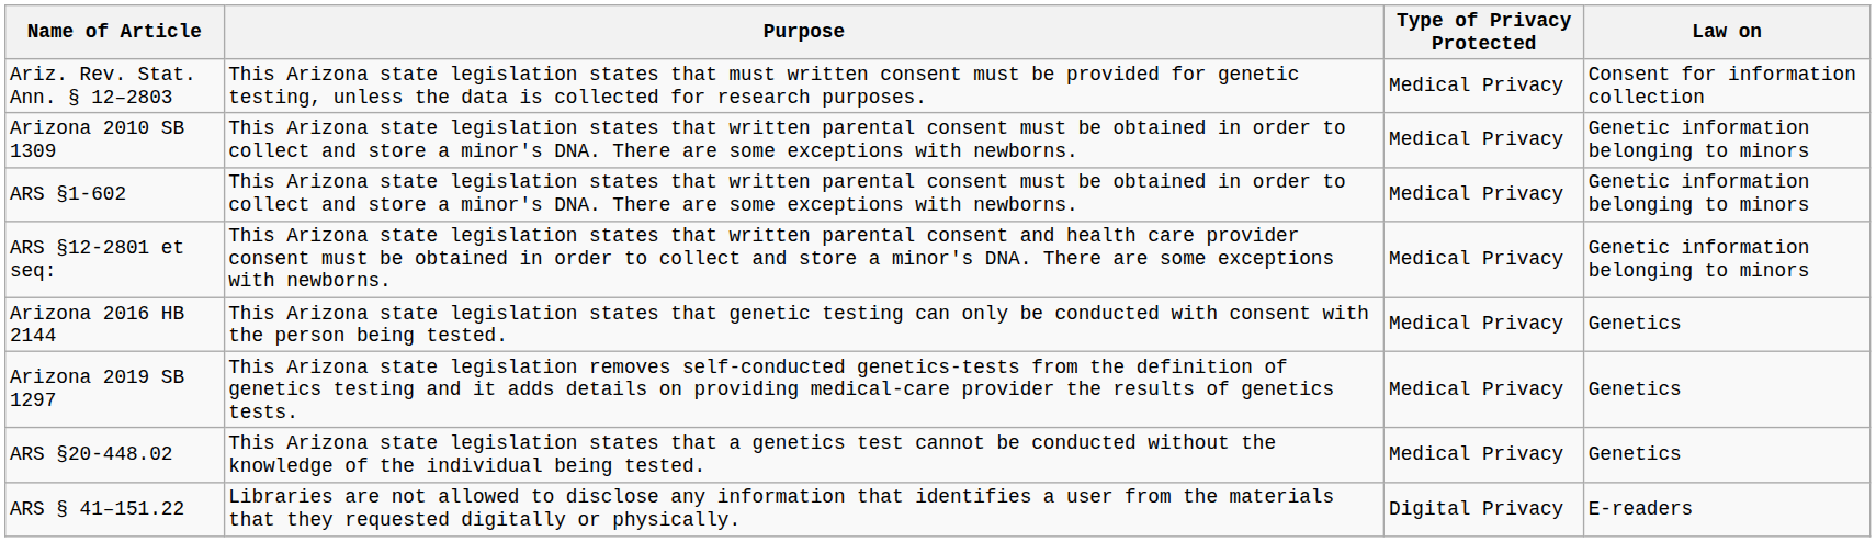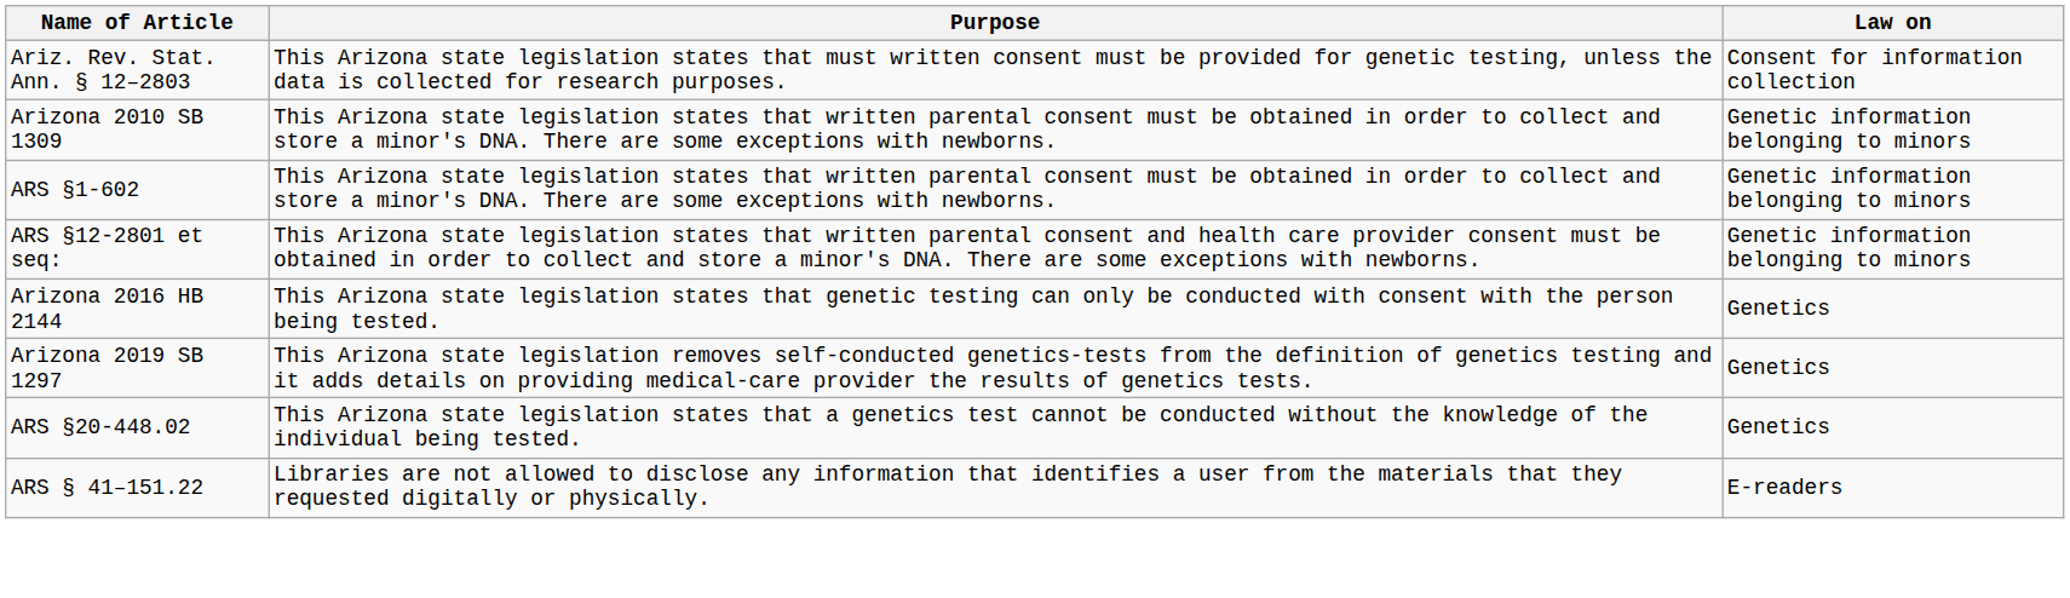 <table class="wikitable">
 <tr>
 <th>Name of Article</th>
 <th>Purpose</th>
-<th>Type of Privacy Protected</th>
 <th>Law on</th>
 </tr>
 <tr>
 <td>Ariz. Rev. Stat. Ann. § 12–2803</td>
 <td>This Arizona state legislation states that must written consent must be provided for genetic testing, unless the data is collected for research purposes.</td>
-<td>Medical Privacy</td>
 <td>Consent for information collection</td>
 </tr>
 <tr>
 <td>Arizona 2010 SB 1309</td>
 <td>This Arizona state legislation states that written parental consent must be obtained in order to collect and store a minor's DNA. There are some exceptions with newborns.</td>
-<td>Medical Privacy</td>
 <td>Genetic information belonging to minors</td>
 </tr>
 <tr>
 <td>ARS §1-602</td>
 <td>This Arizona state legislation states that written parental consent must be obtained in order to collect and store a minor's DNA. There are some exceptions with newborns.</td>
-<td>Medical Privacy</td>
 <td>Genetic information belonging to minors</td>
 </tr>
 <tr>
 <td>ARS §12-2801 et seq:</td>
 <td>This Arizona state legislation states that written parental consent and health care provider consent must be obtained in order to collect and store a minor's DNA. There are some exceptions with newborns.</td>
-<td>Medical Privacy</td>
 <td>Genetic information belonging to minors</td>
 </tr>
 <tr>
 <td>Arizona 2016 HB 2144</td>
 <td>This Arizona state legislation states that genetic testing can only be conducted with consent with the person being tested.</td>
-<td>Medical Privacy</td>
 <td>Genetics</td>
 </tr>
 <tr>
 <td>Arizona 2019 SB 1297</td>
 <td>This Arizona state legislation removes self-conducted genetics-tests from the definition of genetics testing and it adds details on providing medical-care provider the results of genetics tests.</td>
-<td>Medical Privacy</td>
 <td>Genetics</td>
 </tr>
 <tr>
 <td>ARS §20-448.02</td>
 <td>This Arizona state legislation states that a genetics test cannot be conducted without the knowledge of the individual being tested.</td>
-<td>Medical Privacy</td>
 <td>Genetics</td>
 </tr>
 <tr>
 <td>ARS § 41–151.22</td>
 <td>Libraries are not allowed to disclose any information that identifies a user from the materials that they requested digitally or physically.</td>
-<td>Digital Privacy</td>
 <td>E-readers</td>
 </tr>
 </table>
